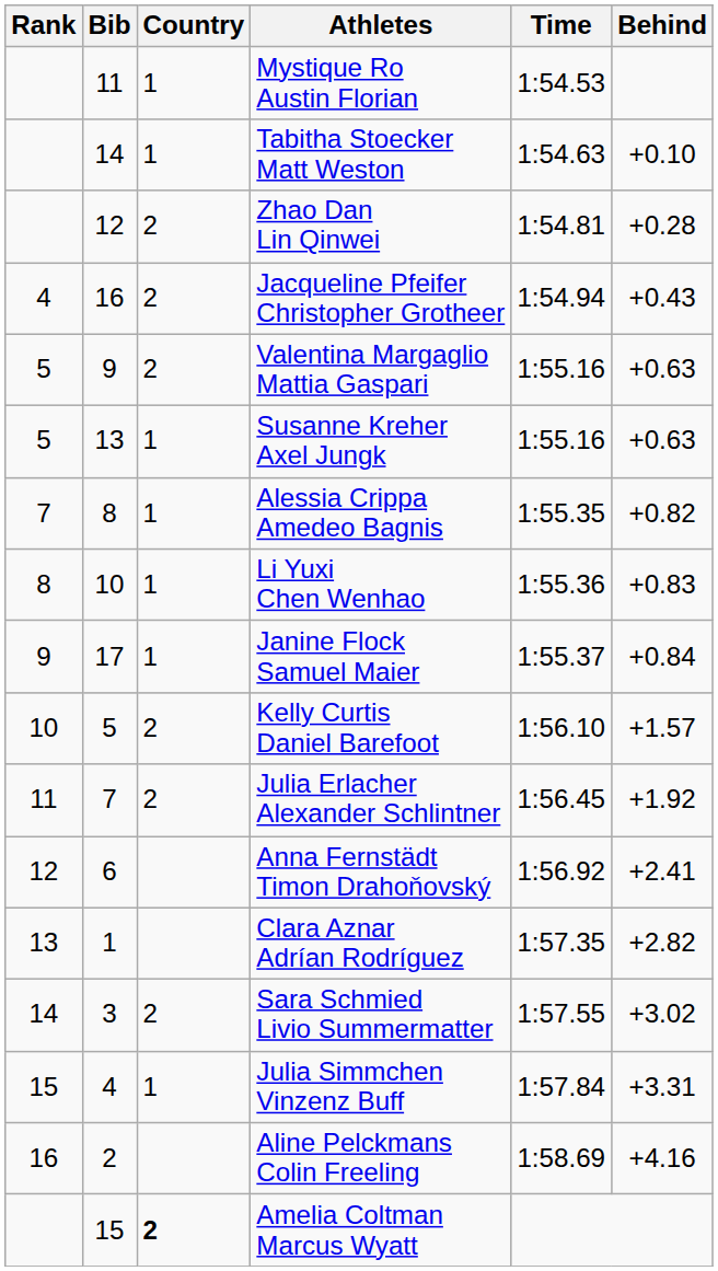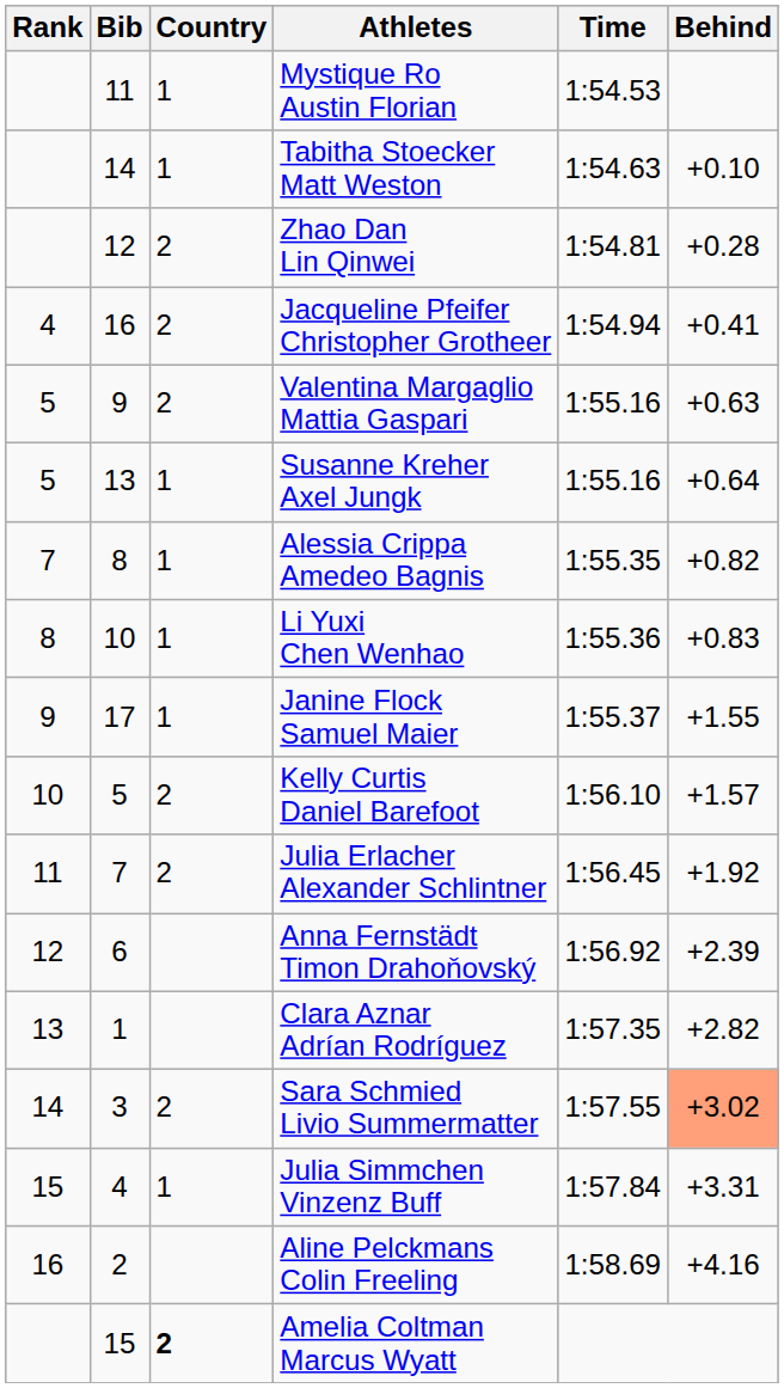 <table class="wikitable sortable" style="text-align:center">
 <tr>
 <th>Rank</th>
 <th>Bib</th>
 <th>Country</th>
 <th>Athletes</th>
 <th>Time</th>
 <th>Behind</th>
 </tr>
 <tr>
 <td></td>
 <td>11</td>
 <td align=left> 1</td>
 <td align=left><a href='#'>Mystique Ro</a><br><a href='#'>Austin Florian</a></td>
 <td>1:54.53</td>
 <td></td>
 </tr>
 <tr>
 <td></td>
 <td>14</td>
 <td align=left> 1</td>
 <td align=left><a href='#'>Tabitha Stoecker</a><br><a href='#'>Matt Weston</a></td>
 <td>1:54.63</td>
 <td>+0.10</td>
 </tr>
 <tr>
 <td></td>
 <td>12</td>
 <td align=left> 2</td>
 <td align=left><a href='#'>Zhao Dan</a><br><a href='#'>Lin Qinwei</a></td>
 <td>1:54.81</td>
 <td>+0.28</td>
 </tr>
 <tr>
 <td>4</td>
 <td>16</td>
 <td align=left> 2</td>
 <td align=left><a href='#'>Jacqueline Pfeifer</a><br><a href='#'>Christopher Grotheer</a></td>
 <td>1:54.94</td>
-<td>+0.43</td>
+<td>+0.41</td>
 </tr>
 <tr>
 <td>5</td>
 <td>9</td>
 <td align=left> 2</td>
 <td align=left><a href='#'>Valentina Margaglio</a><br><a href='#'>Mattia Gaspari</a></td>
 <td>1:55.16</td>
 <td>+0.63</td>
 </tr>
 <tr>
 <td>5</td>
 <td>13</td>
 <td align=left> 1</td>
 <td align=left><a href='#'>Susanne Kreher</a><br><a href='#'>Axel Jungk</a></td>
 <td>1:55.16</td>
-<td>+0.63</td>
+<td>+0.64</td>
 </tr>
 <tr>
 <td>7</td>
 <td>8</td>
 <td align=left> 1</td>
 <td align=left><a href='#'>Alessia Crippa</a><br><a href='#'>Amedeo Bagnis</a></td>
 <td>1:55.35</td>
 <td>+0.82</td>
 </tr>
 <tr>
 <td>8</td>
 <td>10</td>
 <td align=left> 1</td>
 <td align=left><a href='#'>Li Yuxi</a><br><a href='#'>Chen Wenhao</a></td>
 <td>1:55.36</td>
 <td>+0.83</td>
 </tr>
 <tr>
 <td>9</td>
 <td>17</td>
 <td align=left> 1</td>
 <td align=left><a href='#'>Janine Flock</a><br><a href='#'>Samuel Maier</a></td>
 <td>1:55.37</td>
-<td>+0.84</td>
+<td>+1.55</td>
 </tr>
 <tr>
 <td>10</td>
 <td>5</td>
 <td align=left> 2</td>
 <td align=left><a href='#'>Kelly Curtis</a><br><a href='#'>Daniel Barefoot</a></td>
 <td>1:56.10</td>
 <td>+1.57</td>
 </tr>
 <tr>
 <td>11</td>
 <td>7</td>
 <td align=left> 2</td>
 <td align=left><a href='#'>Julia Erlacher</a><br><a href='#'>Alexander Schlintner</a></td>
 <td>1:56.45</td>
 <td>+1.92</td>
 </tr>
 <tr>
 <td>12</td>
 <td>6</td>
 <td align=left></td>
 <td align=left><a href='#'>Anna Fernstädt</a><br><a href='#'>Timon Drahoňovský</a></td>
 <td>1:56.92</td>
-<td>+2.41</td>
+<td>+2.39</td>
 </tr>
 <tr>
 <td>13</td>
 <td>1</td>
 <td align=left></td>
 <td align=left><a href='#'>Clara Aznar</a><br><a href='#'>Adrían Rodríguez</a></td>
 <td>1:57.35</td>
 <td>+2.82</td>
 </tr>
 <tr>
 <td>14</td>
 <td>3</td>
 <td align=left> 2</td>
 <td align=left><a href='#'>Sara Schmied</a><br><a href='#'>Livio Summermatter</a></td>
 <td>1:57.55</td>
-<td>+3.02</td>
+<td style="background: lightsalmon;">+3.02</td>
 </tr>
 <tr>
 <td>15</td>
 <td>4</td>
 <td align=left> 1</td>
 <td align=left><a href='#'>Julia Simmchen</a><br><a href='#'>Vinzenz Buff</a></td>
 <td>1:57.84</td>
 <td>+3.31</td>
 </tr>
 <tr>
 <td>16</td>
 <td>2</td>
 <td align=left></td>
 <td align=left><a href='#'>Aline Pelckmans</a><br><a href='#'>Colin Freeling</a></td>
 <td>1:58.69</td>
 <td>+4.16</td>
 </tr>
 <tr>
 <td></td>
 <td>15</td>
 <td align=left><strong> 2</strong></td>
 <td align=left><a href='#'>Amelia Coltman</a><br><a href='#'>Marcus Wyatt</a></td>
 <td colspan=2></td>
 </tr>
 </table>
